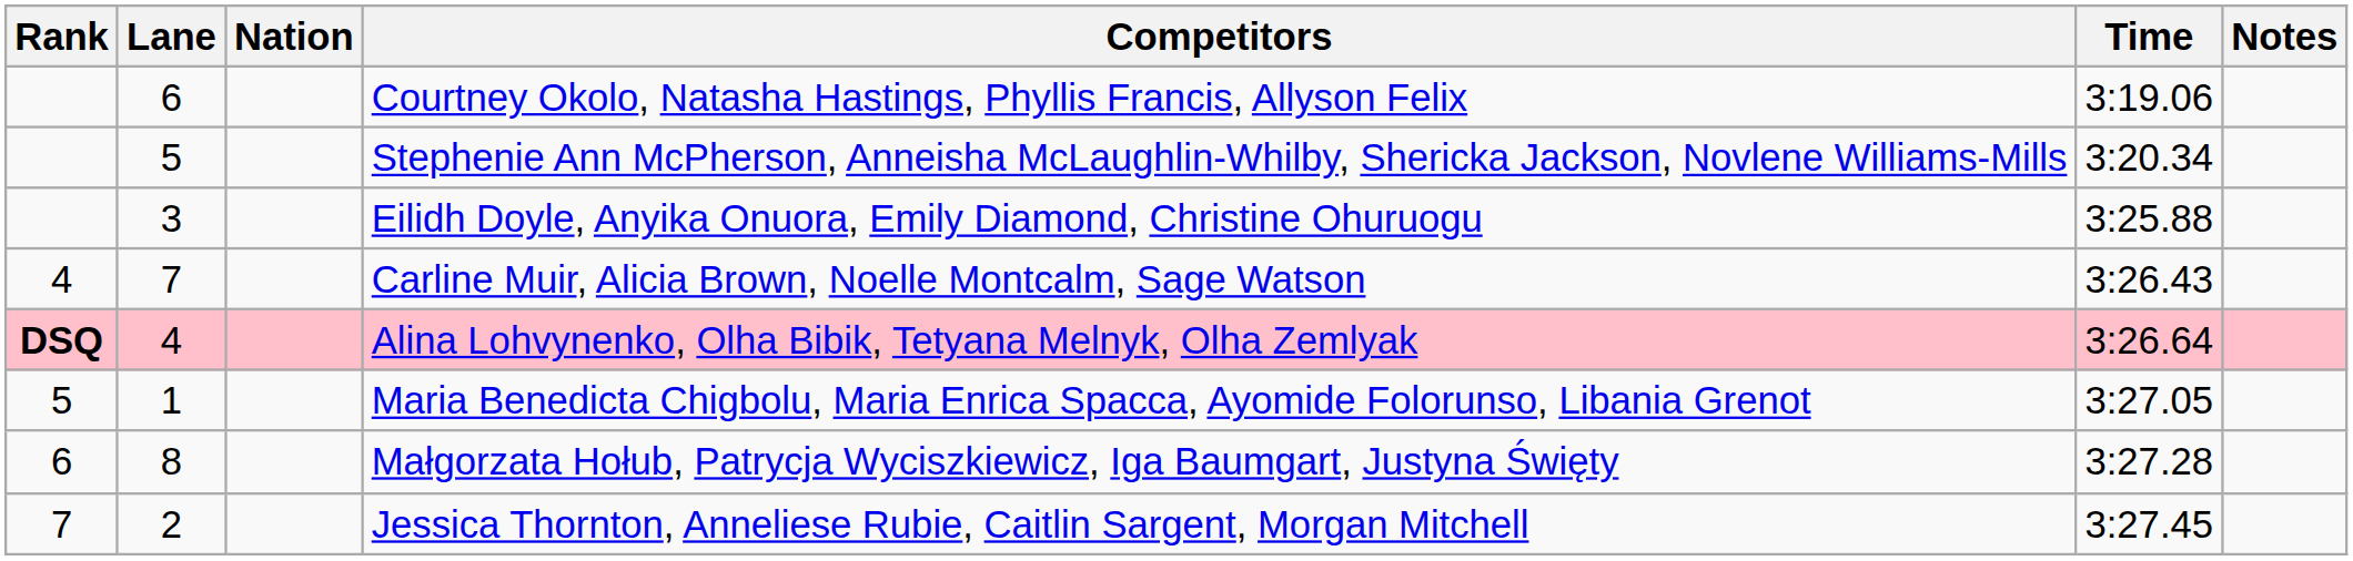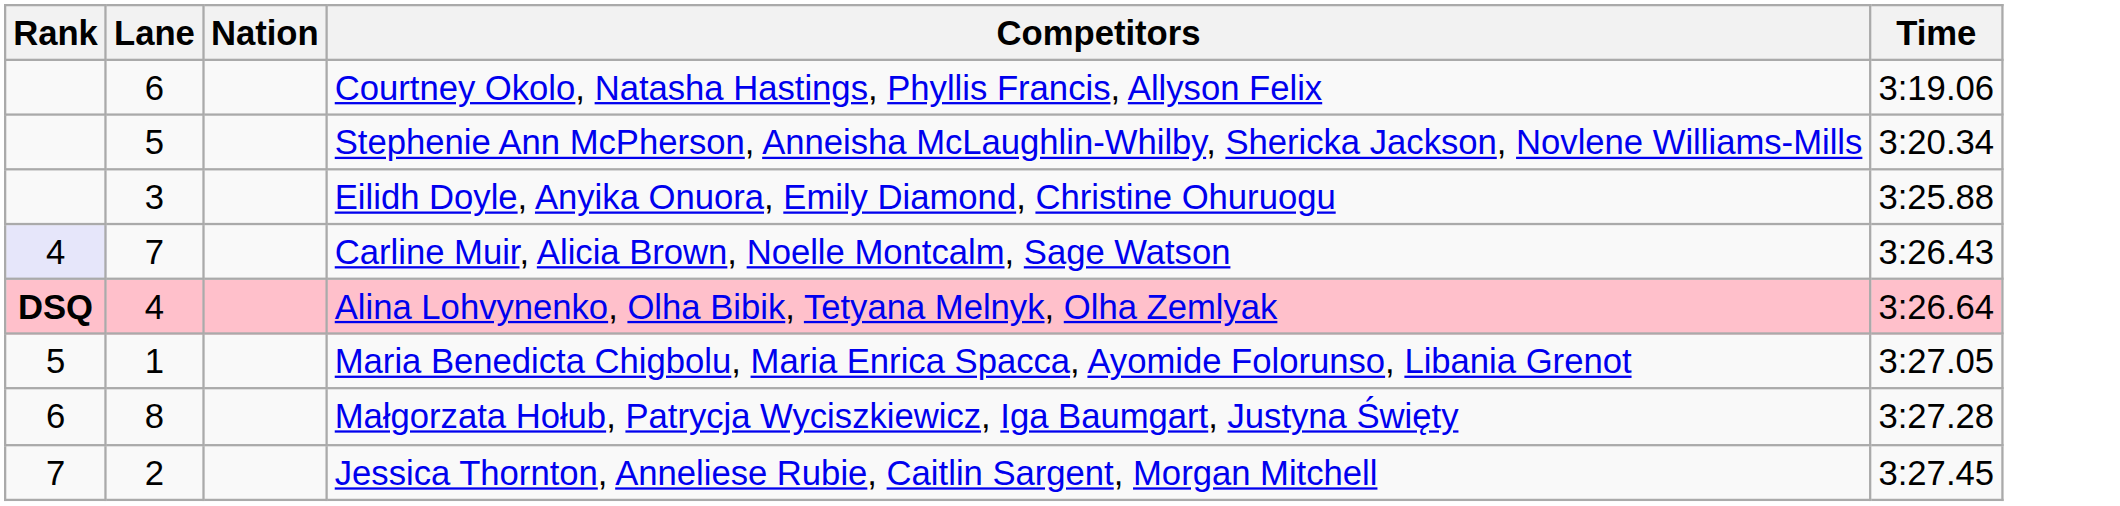 <table class="wikitable sortable" style="text-align:center; font-size:95%">
 <tr>
 <th>Rank</th>
 <th>Lane</th>
 <th>Nation</th>
 <th class=unsortable>Competitors</th>
 <th>Time</th>
-<th class=unsortable>Notes</th>
 </tr>
 <tr>
 <td></td>
 <td>6</td>
 <td align=left></td>
 <td align=left><a href='#'>Courtney Okolo</a>, <a href='#'>Natasha Hastings</a>, <a href='#'>Phyllis Francis</a>, <a href='#'>Allyson Felix</a></td>
 <td>3:19.06</td>
-<td></td>
 </tr>
 <tr>
 <td></td>
 <td>5</td>
 <td align=left></td>
 <td align=left><a href='#'>Stephenie Ann McPherson</a>, <a href='#'>Anneisha McLaughlin-Whilby</a>, <a href='#'>Shericka Jackson</a>, <a href='#'>Novlene Williams-Mills</a></td>
 <td>3:20.34</td>
-<td></td>
 </tr>
 <tr>
 <td></td>
 <td>3</td>
 <td align=left></td>
 <td align=left><a href='#'>Eilidh Doyle</a>, <a href='#'>Anyika Onuora</a>, <a href='#'>Emily Diamond</a>, <a href='#'>Christine Ohuruogu</a></td>
 <td>3:25.88</td>
-<td></td>
 </tr>
 <tr>
-<td>4</td>
+<td style="background: lavender;">4</td>
 <td>7</td>
 <td align=left></td>
 <td align=left><a href='#'>Carline Muir</a>, <a href='#'>Alicia Brown</a>, <a href='#'>Noelle Montcalm</a>, <a href='#'>Sage Watson</a></td>
 <td>3:26.43</td>
-<td></td>
 </tr>
 <tr bgcolor=pink>
 <td><strong>DSQ</strong></td>
 <td>4</td>
 <td align=left></td>
 <td align=left><a href='#'>Alina Lohvynenko</a>, <a href='#'>Olha Bibik</a>, <a href='#'>Tetyana Melnyk</a>, <a href='#'>Olha Zemlyak</a></td>
 <td>3:26.64</td>
-<td></td>
 </tr>
 <tr>
 <td>5</td>
 <td>1</td>
 <td align=left></td>
 <td align=left><a href='#'>Maria Benedicta Chigbolu</a>, <a href='#'>Maria Enrica Spacca</a>, <a href='#'>Ayomide Folorunso</a>, <a href='#'>Libania Grenot</a></td>
 <td>3:27.05</td>
-<td></td>
 </tr>
 <tr>
 <td>6</td>
 <td>8</td>
 <td align=left></td>
 <td align=left><a href='#'>Małgorzata Hołub</a>, <a href='#'>Patrycja Wyciszkiewicz</a>, <a href='#'>Iga Baumgart</a>, <a href='#'>Justyna Święty</a></td>
 <td>3:27.28</td>
-<td></td>
 </tr>
 <tr>
 <td>7</td>
 <td>2</td>
 <td align=left></td>
 <td align=left><a href='#'>Jessica Thornton</a>, <a href='#'>Anneliese Rubie</a>, <a href='#'>Caitlin Sargent</a>, <a href='#'>Morgan Mitchell</a></td>
 <td>3:27.45</td>
-<td></td>
 </tr>
 </table>
